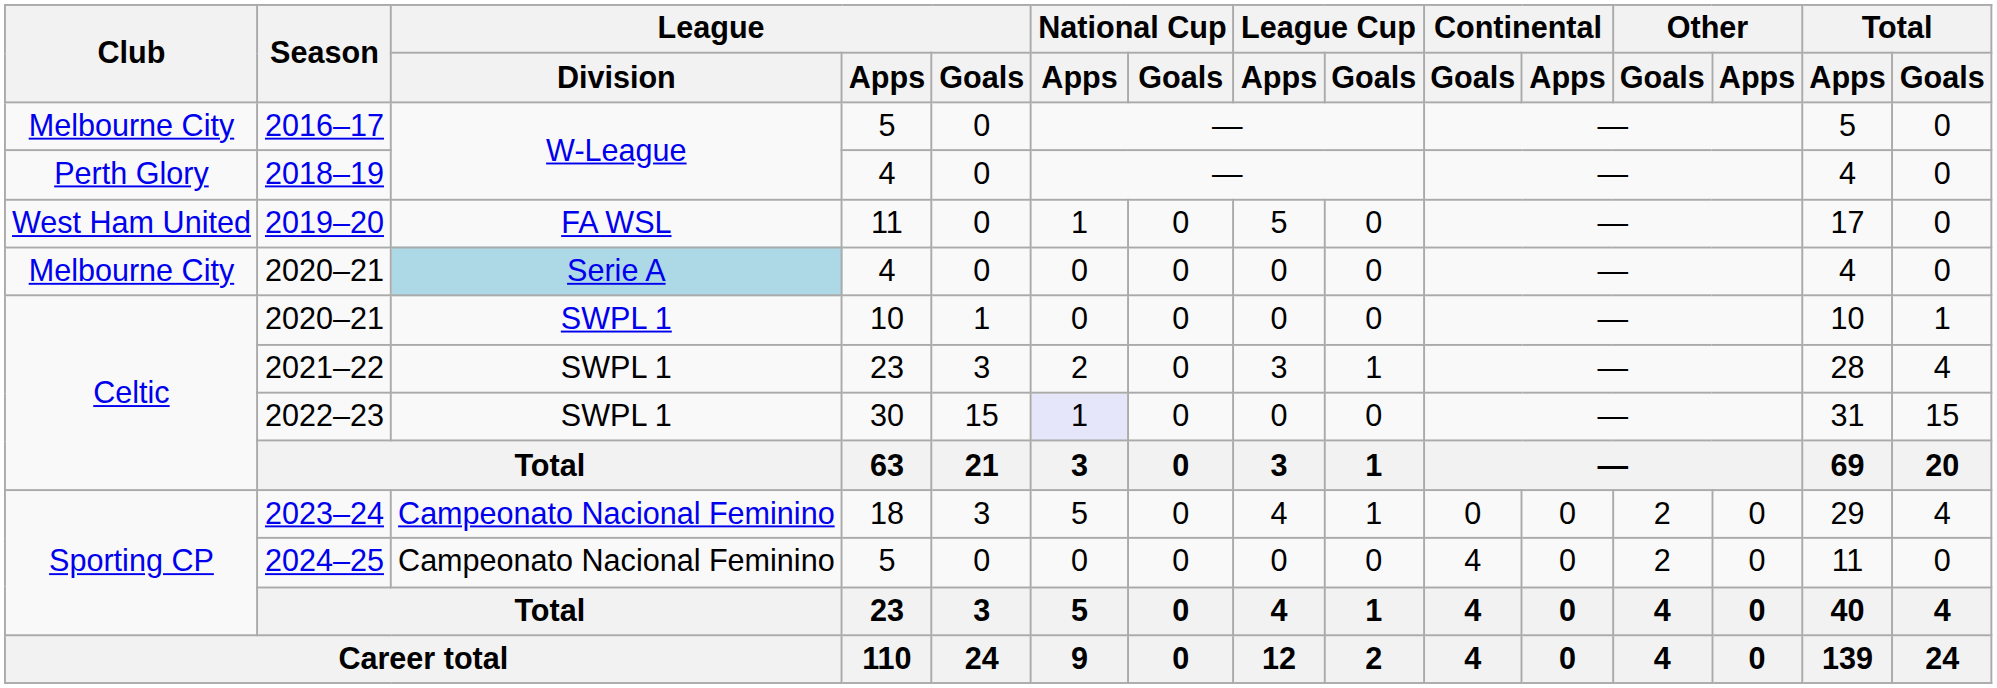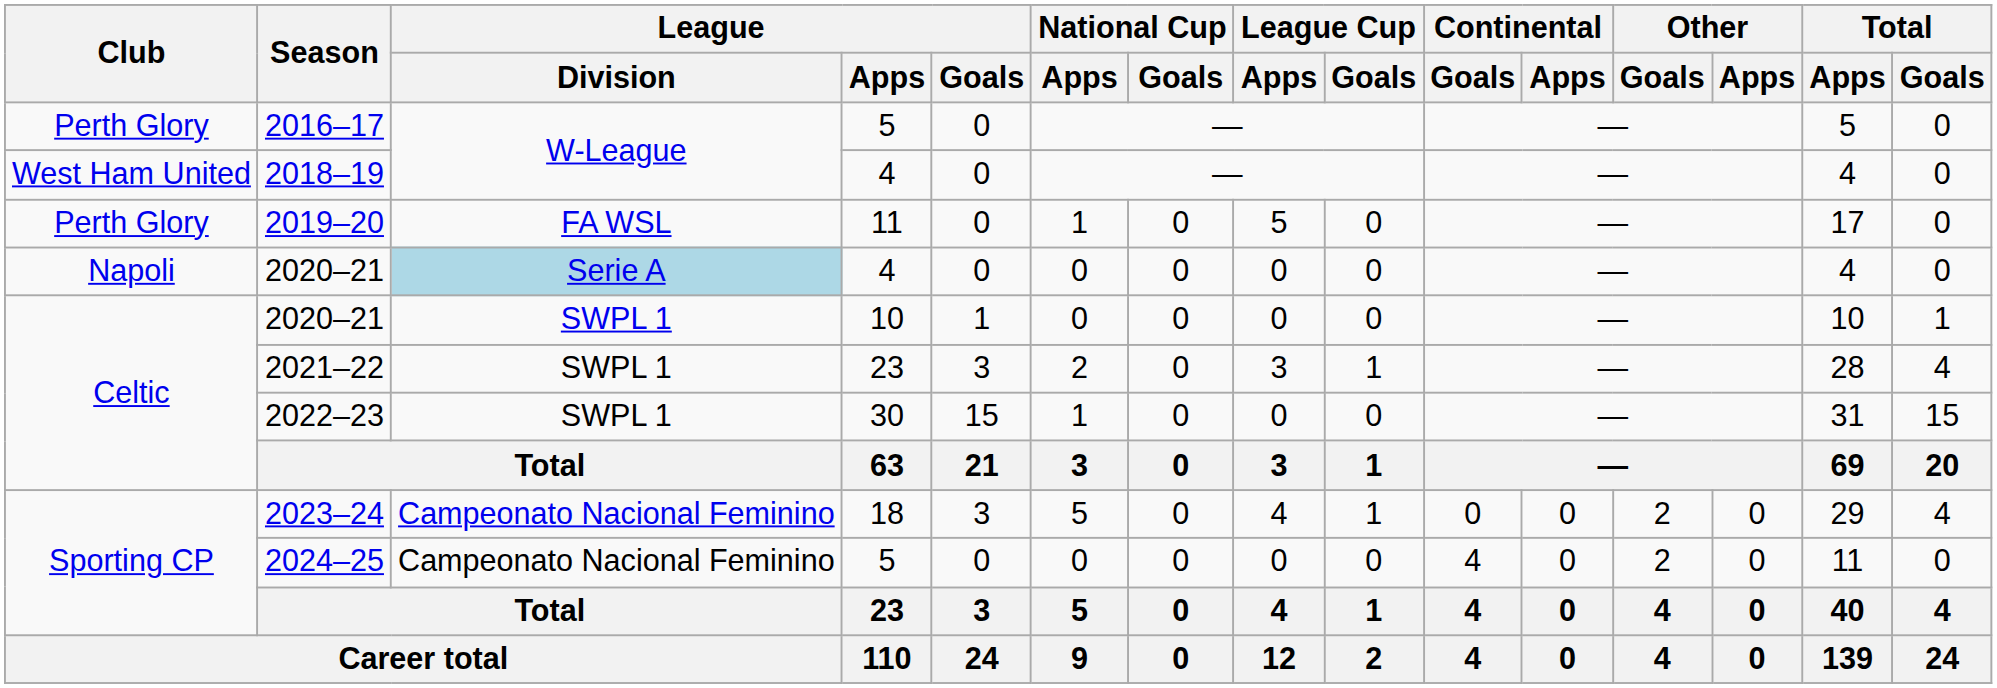 <table class="wikitable" style="text-align: center;">
 <tr>
 <th rowspan="2">Club</th>
 <th rowspan="2">Season</th>
 <th colspan="3">League</th>
 <th colspan="2">National Cup</th>
 <th colspan="2">League Cup</th>
 <th colspan="2">Continental</th>
 <th colspan="2">Other</th>
 <th colspan="2">Total</th>
 </tr>
 <tr>
 <th>Division</th>
 <th>Apps</th>
 <th>Goals</th>
 <th>Apps</th>
 <th>Goals</th>
 <th>Apps</th>
 <th>Goals</th>
 <th>Goals</th>
 <th>Apps</th>
 <th>Goals</th>
 <th>Apps</th>
 <th>Apps</th>
 <th>Goals</th>
 </tr>
 <tr>
-<td><a href='#'>Melbourne City</a></td>
+<td><a href='#'>Perth Glory</a></td>
 <td><a href='#'>2016–17</a></td>
 <td rowspan="2"><a href='#'>W-League</a></td>
 <td>5</td>
 <td>0</td>
 <td colspan="4">—</td>
 <td colspan="4">—</td>
 <td>5</td>
 <td>0</td>
 </tr>
 <tr>
-<td><a href='#'>Perth Glory</a></td>
+<td><a href='#'>West Ham United</a></td>
 <td><a href='#'>2018–19</a></td>
 <td>4</td>
 <td>0</td>
 <td colspan="4">—</td>
 <td colspan="4">—</td>
 <td>4</td>
 <td>0</td>
 </tr>
 <tr>
-<td><a href='#'>West Ham United</a></td>
+<td><a href='#'>Perth Glory</a></td>
 <td><a href='#'>2019–20</a></td>
 <td><a href='#'>FA WSL</a></td>
 <td>11</td>
 <td>0</td>
 <td>1</td>
 <td>0</td>
 <td>5</td>
 <td>0</td>
 <td colspan="4">—</td>
 <td>17</td>
 <td>0</td>
 </tr>
 <tr>
-<td><a href='#'>Melbourne City</a></td>
+<td><a href='#'>Napoli</a></td>
 <td>2020–21</td>
 <td style="background: lightblue;"><a href='#'>Serie A</a></td>
 <td>4</td>
 <td>0</td>
 <td>0</td>
 <td>0</td>
 <td>0</td>
 <td>0</td>
 <td colspan="4">—</td>
 <td>4</td>
 <td>0</td>
 </tr>
 <tr>
 <td rowspan="4"><a href='#'>Celtic</a></td>
 <td>2020–21</td>
 <td><a href='#'>SWPL 1</a></td>
 <td>10</td>
 <td>1</td>
 <td>0</td>
 <td>0</td>
 <td>0</td>
 <td>0</td>
 <td colspan="4">—</td>
 <td>10</td>
 <td>1</td>
 </tr>
 <tr>
 <td>2021–22</td>
 <td>SWPL 1</td>
 <td>23</td>
 <td>3</td>
 <td>2</td>
 <td>0</td>
 <td>3</td>
 <td>1</td>
 <td colspan="4">—</td>
 <td>28</td>
 <td>4</td>
 </tr>
 <tr>
 <td>2022–23</td>
 <td>SWPL 1</td>
 <td>30</td>
 <td>15</td>
-<td style="background: lavender;">1</td>
+<td>1</td>
 <td>0</td>
 <td>0</td>
 <td>0</td>
 <td colspan="4">—</td>
 <td>31</td>
 <td>15</td>
 </tr>
 <tr>
 <th colspan="2">Total</th>
 <th>63</th>
 <th>21</th>
 <th>3</th>
 <th>0</th>
 <th>3</th>
 <th>1</th>
 <th colspan="4">—</th>
 <th>69</th>
 <th>20</th>
 </tr>
 <tr>
 <td rowspan="3"><a href='#'>Sporting CP</a></td>
 <td><a href='#'>2023–24</a></td>
 <td><a href='#'>Campeonato Nacional Feminino</a></td>
 <td>18</td>
 <td>3</td>
 <td>5</td>
 <td>0</td>
 <td>4</td>
 <td>1</td>
 <td>0</td>
 <td>0</td>
 <td>2</td>
 <td>0</td>
 <td>29</td>
 <td>4</td>
 </tr>
 <tr>
 <td><a href='#'>2024–25</a></td>
 <td>Campeonato Nacional Feminino</td>
 <td>5</td>
 <td>0</td>
 <td>0</td>
 <td>0</td>
 <td>0</td>
 <td>0</td>
 <td>4</td>
 <td>0</td>
 <td>2</td>
 <td>0</td>
 <td>11</td>
 <td>0</td>
 </tr>
 <tr>
 <th colspan="2">Total</th>
 <th>23</th>
 <th>3</th>
 <th>5</th>
 <th>0</th>
 <th>4</th>
 <th>1</th>
 <th>4</th>
 <th>0</th>
 <th>4</th>
 <th>0</th>
 <th>40</th>
 <th>4</th>
 </tr>
 <tr>
 <th colspan="3">Career total</th>
 <th>110</th>
 <th>24</th>
 <th>9</th>
 <th>0</th>
 <th>12</th>
 <th>2</th>
 <th>4</th>
 <th>0</th>
 <th>4</th>
 <th>0</th>
 <th>139</th>
 <th>24</th>
 </tr>
 </table>
